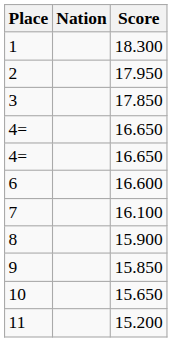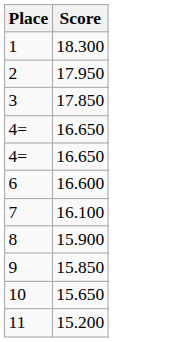 <table class="wikitable">
 <tr>
 <th>Place</th>
-<th>Nation</th>
 <th>Score</th>
 </tr>
 <tr>
 <td>1</td>
-<td></td>
 <td>18.300</td>
 </tr>
 <tr>
 <td>2</td>
-<td></td>
 <td>17.950</td>
 </tr>
 <tr>
 <td>3</td>
-<td></td>
 <td>17.850</td>
 </tr>
 <tr>
 <td>4=</td>
-<td></td>
 <td>16.650</td>
 </tr>
 <tr>
 <td>4=</td>
-<td></td>
 <td>16.650</td>
 </tr>
 <tr>
 <td>6</td>
-<td></td>
 <td>16.600</td>
 </tr>
 <tr>
 <td>7</td>
-<td></td>
 <td>16.100</td>
 </tr>
 <tr>
 <td>8</td>
-<td></td>
 <td>15.900</td>
 </tr>
 <tr>
 <td>9</td>
-<td></td>
 <td>15.850</td>
 </tr>
 <tr>
 <td>10</td>
-<td></td>
 <td>15.650</td>
 </tr>
 <tr>
 <td>11</td>
-<td></td>
 <td>15.200</td>
 </tr>
 </table>
